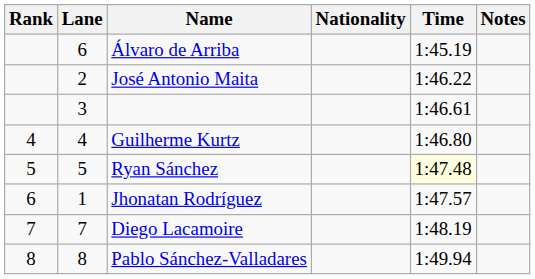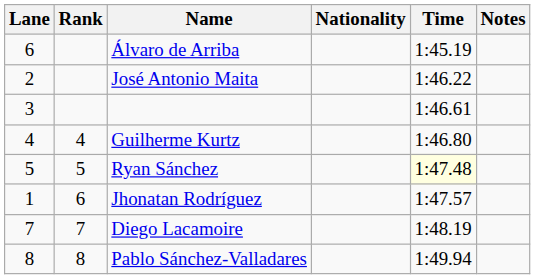 <table class="wikitable sortable" style="text-align:center">
 <tr>
+<th>Lane</th>
 <th>Rank</th>
-<th>Lane</th>
 <th>Name</th>
 <th>Nationality</th>
 <th>Time</th>
 <th>Notes</th>
 </tr>
 <tr>
+<td>6</td>
 <td></td>
-<td>6</td>
 <td align=left><a href='#'>Álvaro de Arriba</a></td>
 <td align=left></td>
 <td>1:45.19</td>
 <td><strong></strong></td>
 </tr>
 <tr>
+<td>2</td>
 <td></td>
-<td>2</td>
 <td align=left><a href='#'>José Antonio Maita</a></td>
 <td align=left></td>
 <td>1:46.22</td>
 <td><strong></strong></td>
 </tr>
 <tr>
+<td>3</td>
 <td></td>
-<td>3</td>
 <td align=left></td>
 <td align=left></td>
 <td>1:46.61</td>
 <td><strong></strong></td>
 </tr>
 <tr>
 <td>4</td>
 <td>4</td>
 <td align=left><a href='#'>Guilherme Kurtz</a></td>
 <td align=left></td>
 <td>1:46.80</td>
 <td></td>
 </tr>
 <tr>
 <td>5</td>
 <td>5</td>
 <td align=left><a href='#'>Ryan Sánchez</a></td>
 <td align=left></td>
 <td style="background: lightyellow;">1:47.48</td>
 <td></td>
 </tr>
 <tr>
+<td>1</td>
 <td>6</td>
-<td>1</td>
 <td align=left><a href='#'>Jhonatan Rodríguez</a></td>
 <td align=left></td>
 <td>1:47.57</td>
 <td><strong></strong></td>
 </tr>
 <tr>
 <td>7</td>
 <td>7</td>
 <td align=left><a href='#'>Diego Lacamoire</a></td>
 <td align=left></td>
 <td>1:48.19</td>
 <td></td>
 </tr>
 <tr>
 <td>8</td>
 <td>8</td>
 <td align=left><a href='#'>Pablo Sánchez-Valladares</a></td>
 <td align=left></td>
 <td>1:49.94</td>
 <td></td>
 </tr>
 </table>
